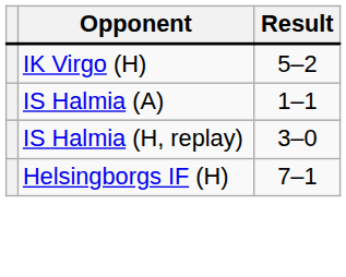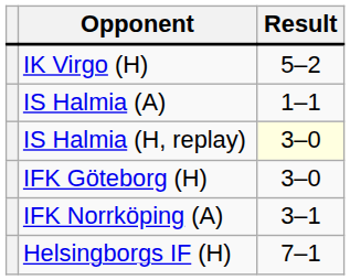 <table class="wikitable plainrowheaders" style="text-align:center;margin-left:1em;float:right;clear:right;min-width:226px">
 <tr>
 <th scope="col"></th>
 <th scope="col">Opponent</th>
 <th scope="col">Result</th>
 </tr>
 <tr style="border-top:2px solid black">
 <th scope="row" style="text-align:center"></th>
 <td align="left"><a href='#'>IK Virgo</a> (H)</td>
 <td>5–2</td>
 </tr>
 <tr>
 <th scope="row" style="text-align:center"></th>
 <td align="left"><a href='#'>IS Halmia</a> (A)</td>
 <td>1–1</td>
 </tr>
 <tr>
 <th scope="row" style="text-align:center"></th>
 <td align="left"><a href='#'>IS Halmia</a> (H, replay)</td>
+<td style="background: lightyellow;">3–0</td>
+</tr>
+<tr>
+<th scope="row" style="text-align:center"></th>
+<td align="left"><a href='#'>IFK Göteborg</a> (H)</td>
 <td>3–0</td>
+</tr>
+<tr>
+<th scope="row" style="text-align:center"></th>
+<td align="left"><a href='#'>IFK Norrköping</a> (A)</td>
+<td>3–1</td>
 </tr>
 <tr>
 <th scope="row" style="text-align:center"></th>
 <td align="left"><a href='#'>Helsingborgs IF</a> (H)</td>
 <td>7–1</td>
 </tr>
 </table>
